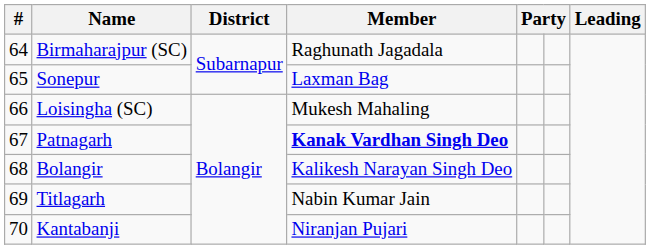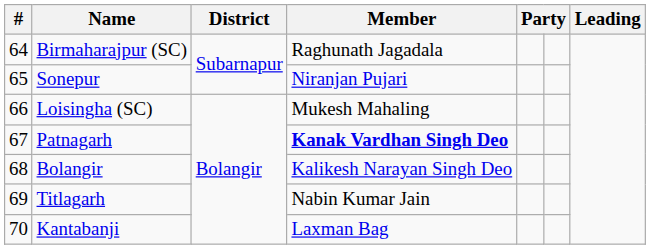 <table class="wikitable sortable">
 <tr>
 <th>#</th>
 <th>Name</th>
 <th>District</th>
 <th>Member</th>
 <th colspan="2">Party</th>
 <th colspan="2">Leading<br></th>
 </tr>
 <tr>
 <td>64</td>
 <td><a href='#'>Birmaharajpur</a> (SC)</td>
 <td rowspan="2"><a href='#'>Subarnapur</a></td>
 <td>Raghunath Jagadala</td>
 <td></td>
 <td></td>
 </tr>
 <tr>
 <td>65</td>
 <td><a href='#'>Sonepur</a></td>
-<td><a href='#'>Laxman Bag</a></td>
+<td><a href='#'>Niranjan Pujari</a></td>
 <td></td>
 <td></td>
 </tr>
 <tr>
 <td>66</td>
 <td><a href='#'>Loisingha</a> (SC)</td>
 <td rowspan="5"><a href='#'>Bolangir</a></td>
 <td>Mukesh Mahaling</td>
 <td></td>
 <td></td>
 </tr>
 <tr>
 <td>67</td>
 <td><a href='#'>Patnagarh</a></td>
 <td><strong><a href='#'>Kanak Vardhan Singh Deo</a></strong></td>
 <td></td>
 <td></td>
 </tr>
 <tr>
 <td>68</td>
 <td><a href='#'>Bolangir</a></td>
 <td><a href='#'>Kalikesh Narayan Singh Deo</a></td>
 <td></td>
 <td></td>
 </tr>
 <tr>
 <td>69</td>
 <td><a href='#'>Titlagarh</a></td>
 <td>Nabin Kumar Jain</td>
 <td></td>
 <td></td>
 </tr>
 <tr>
 <td>70</td>
 <td><a href='#'>Kantabanji</a></td>
-<td><a href='#'>Niranjan Pujari</a></td>
+<td><a href='#'>Laxman Bag</a></td>
 <td></td>
 <td></td>
 </tr>
 </table>
